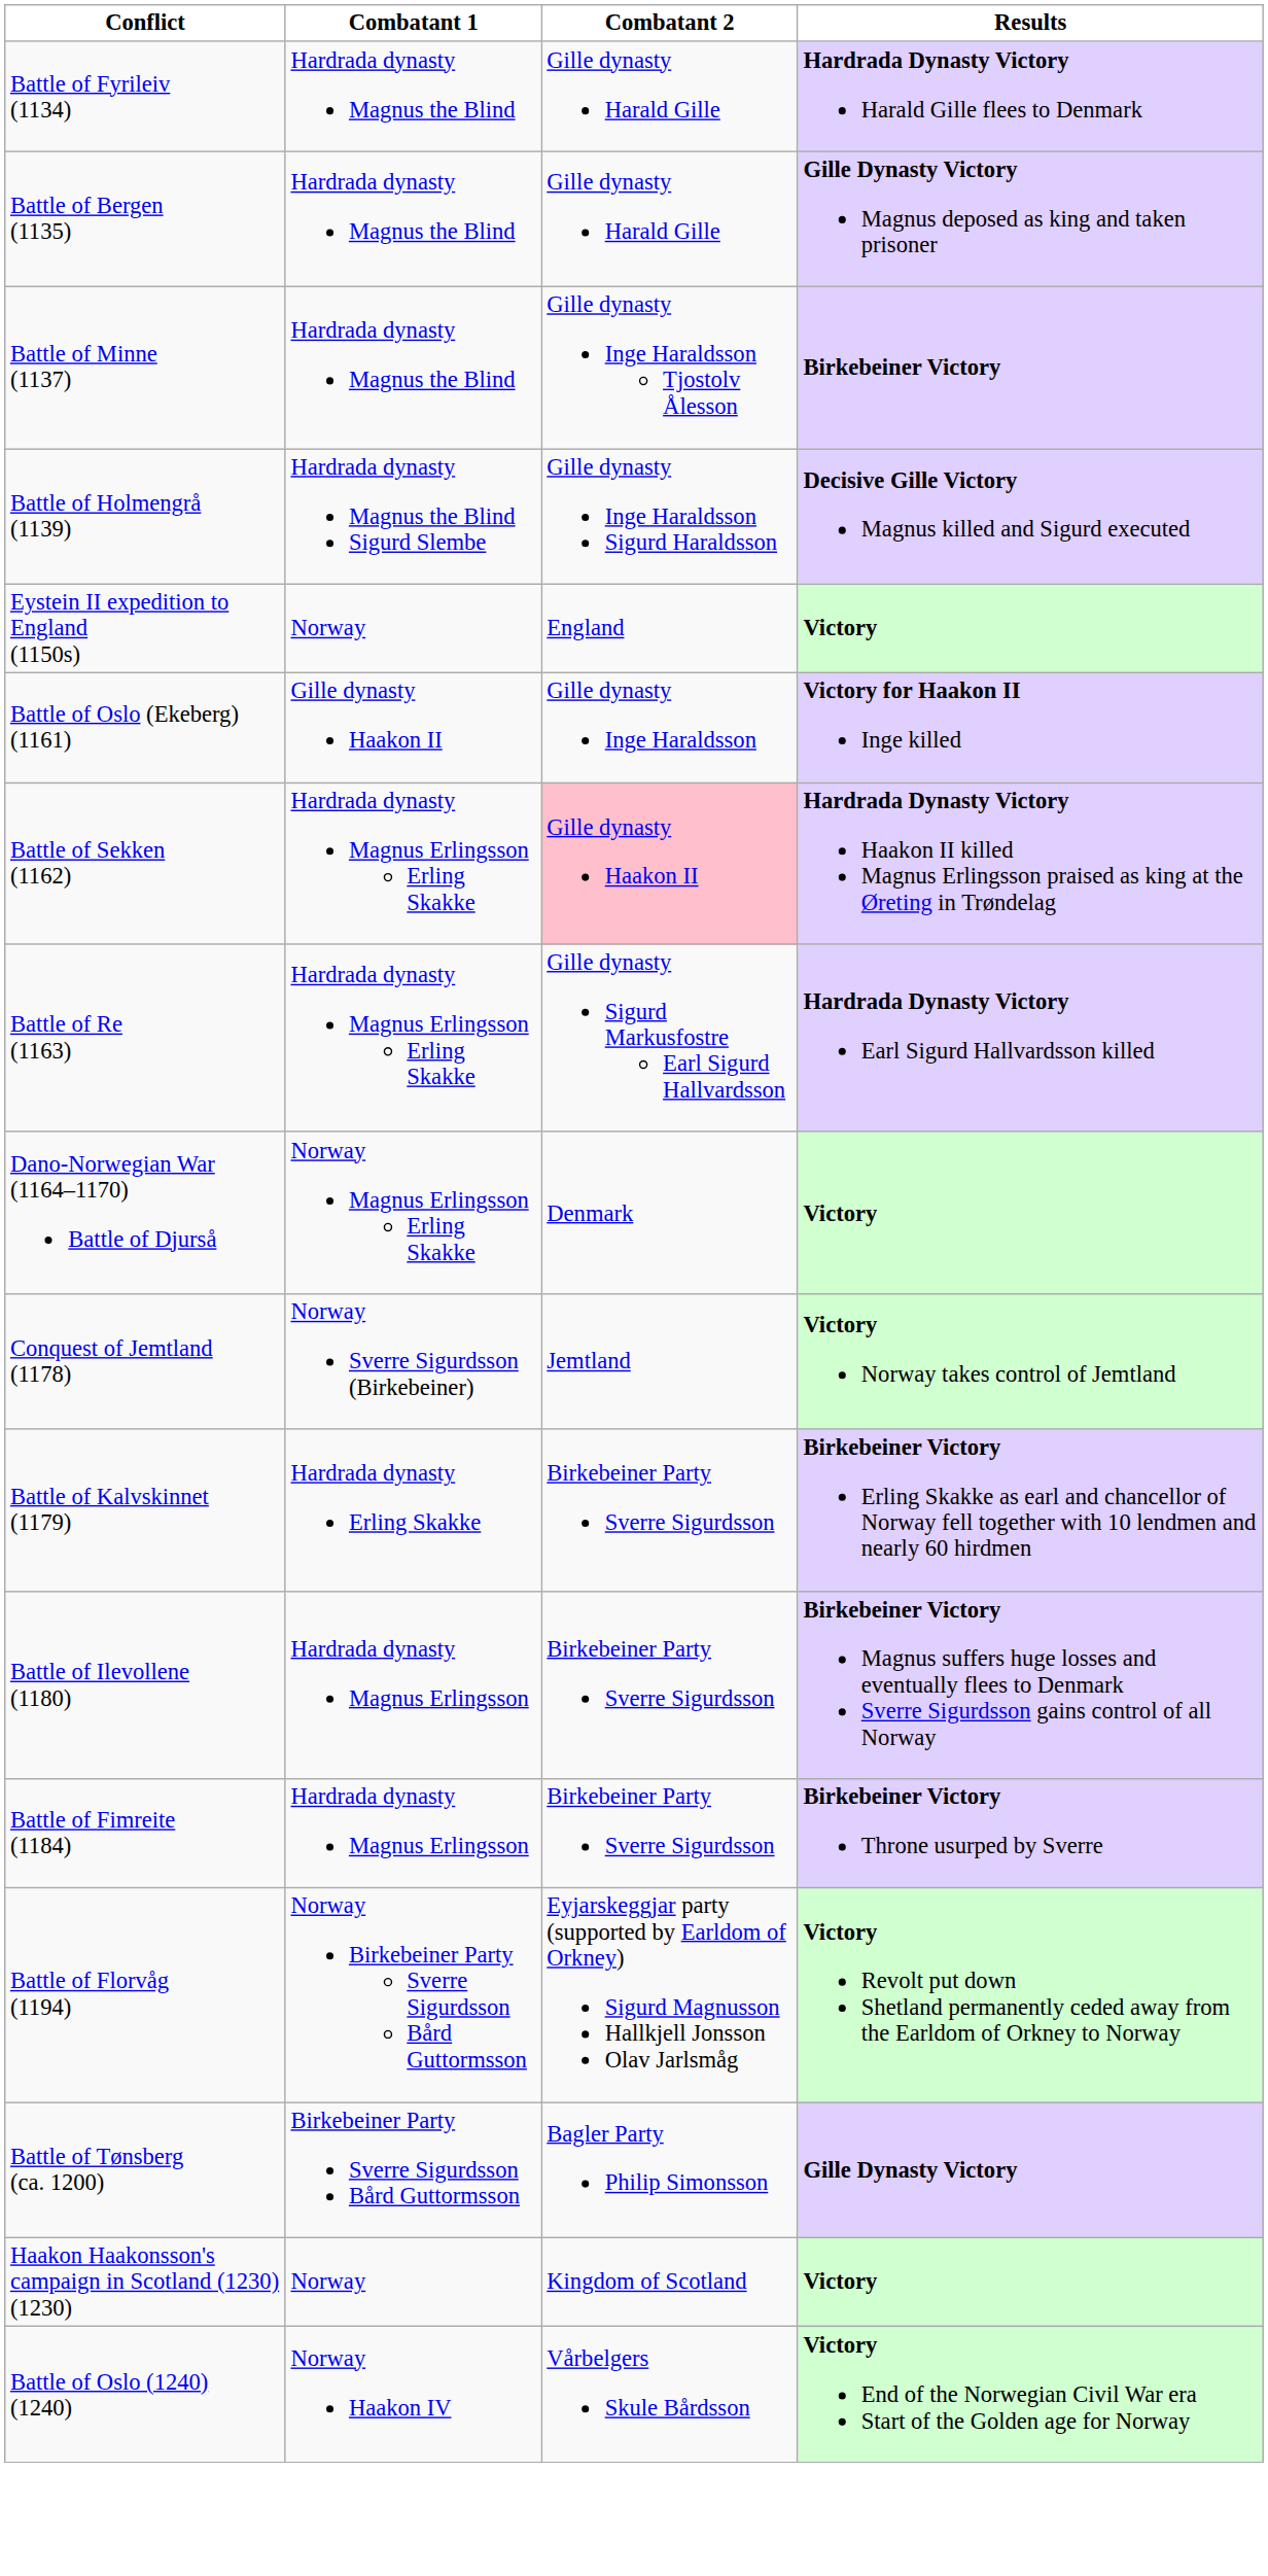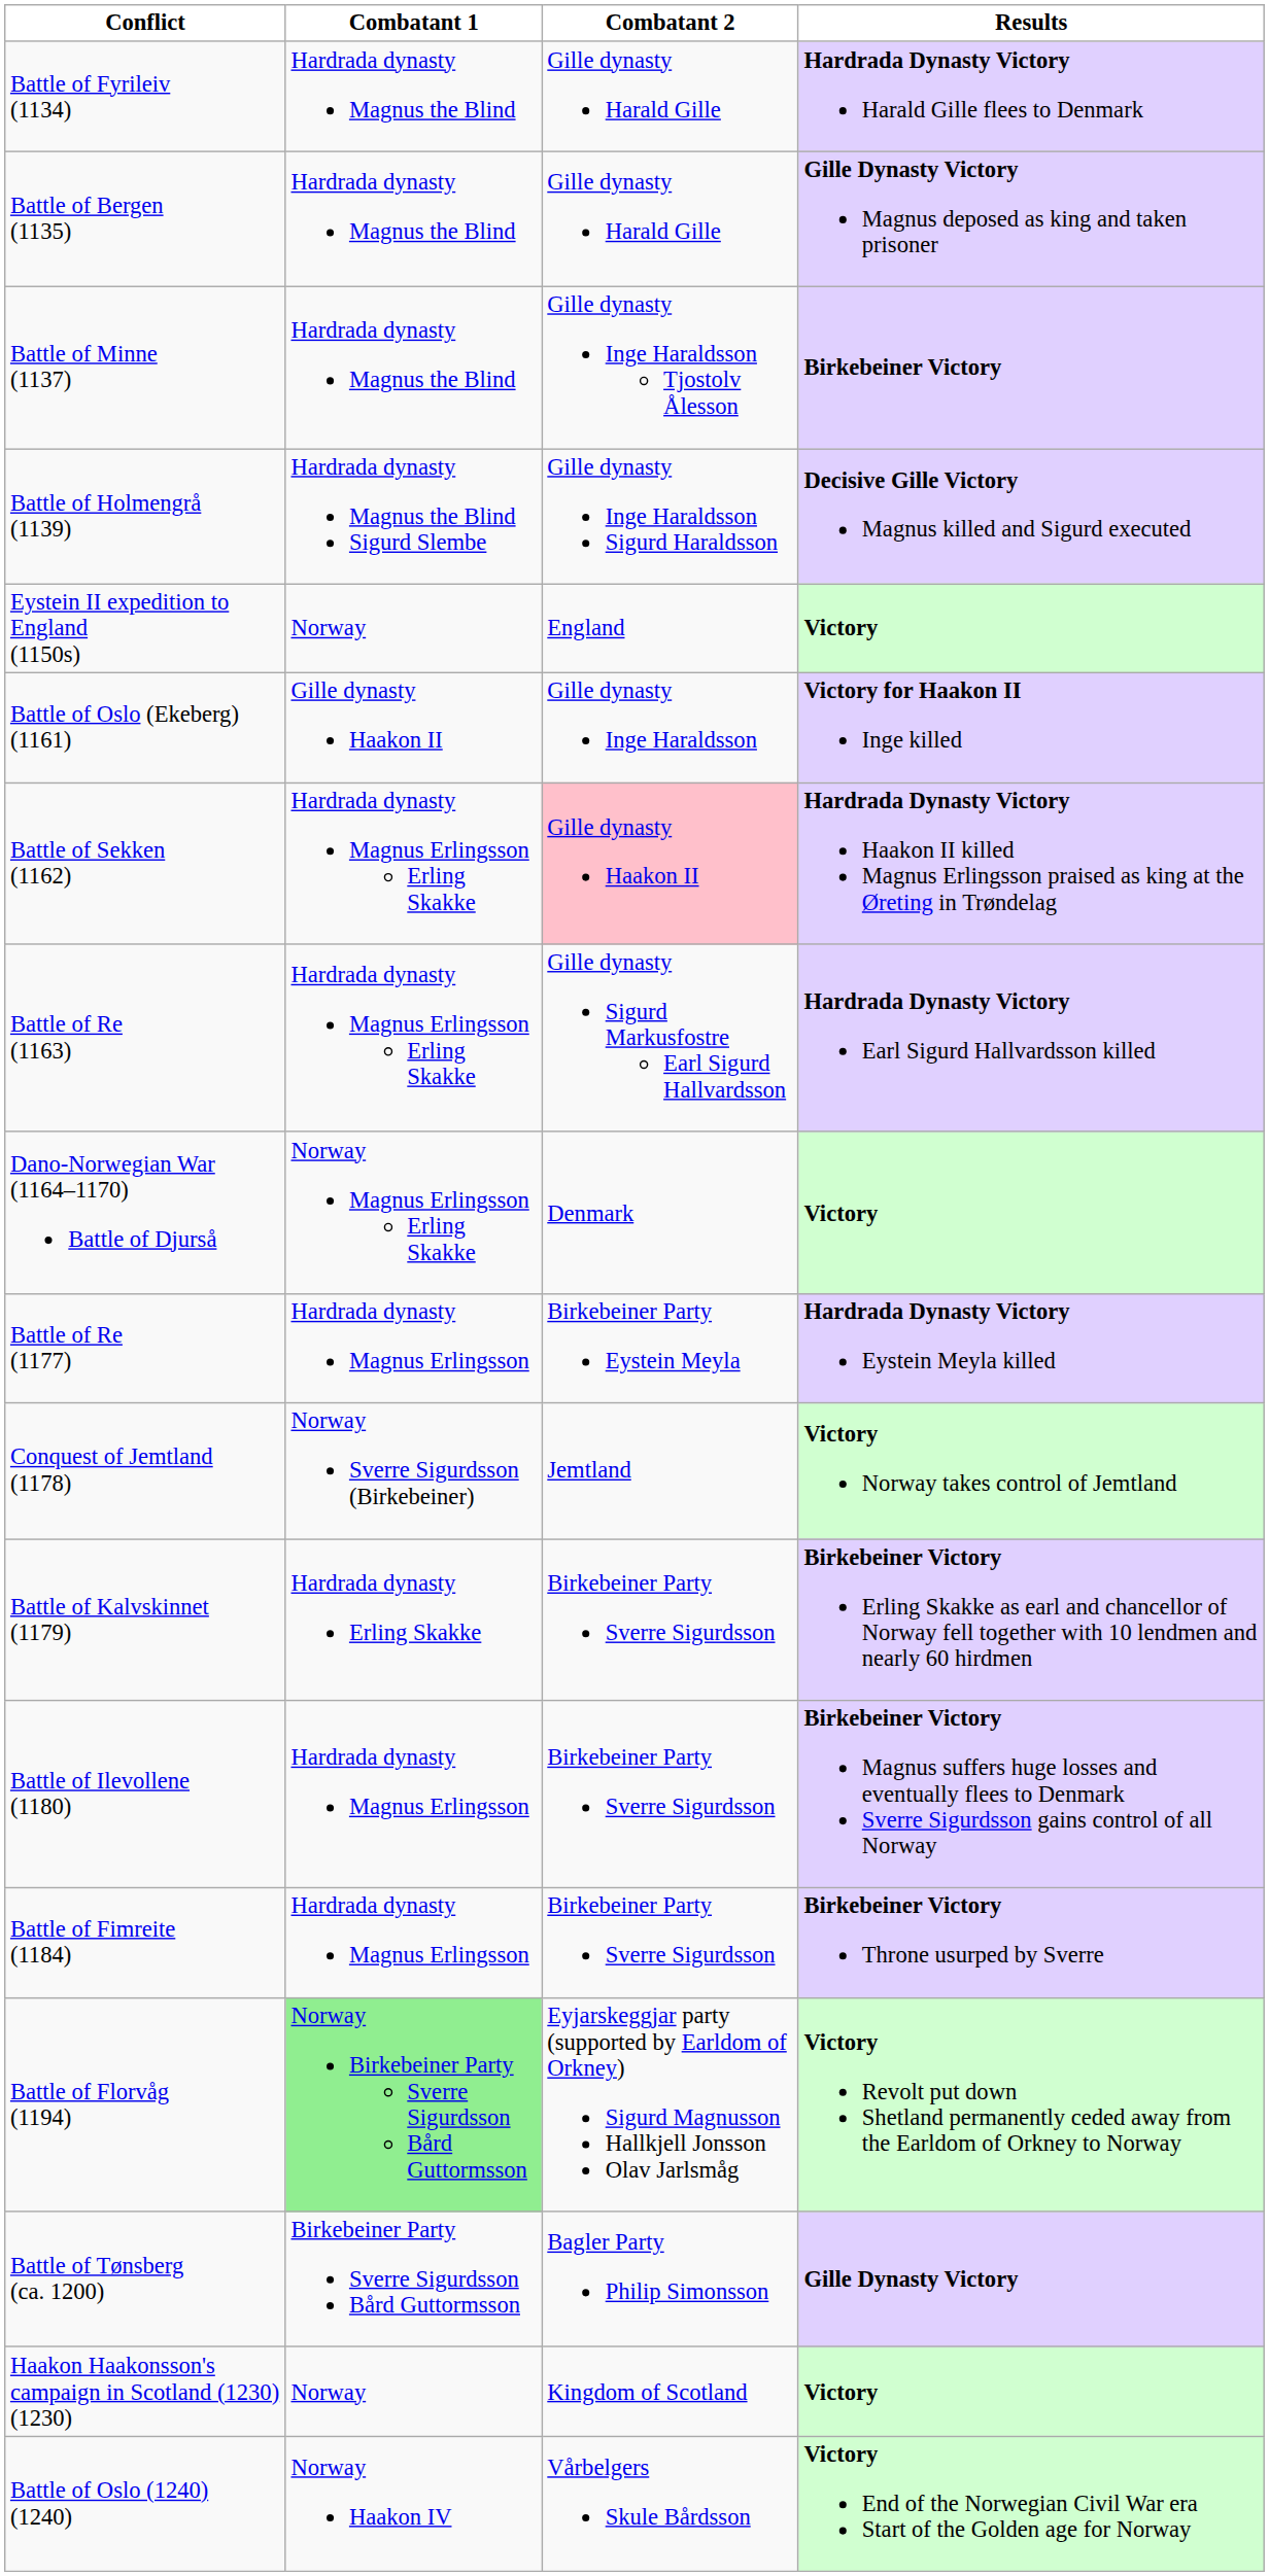 <table class="wikitable">
 <tr>
 <th style="background:white" rowspan="1" width=200px><span>Conflict</span></th>
 <th style="background:white" rowspan="1" width=170px><span>Combatant 1</span></th>
 <th style="background:white" rowspan="1" width=170px><span>Combatant 2</span></th>
 <th style="background:white" rowspan="1" width=340px><span>Results</span></th>
 </tr>
 <tr>
 <td><a href='#'>Battle of Fyrileiv</a><br>(1134)</td>
 <td><a href='#'>Hardrada dynasty</a><br><ul><li><a href='#'>Magnus the Blind</a></li></ul></td>
 <td><a href='#'>Gille dynasty</a><br><ul><li><a href='#'>Harald Gille</a></li></ul></td>
 <td style="background:#E0D0FF"><strong>Hardrada Dynasty Victory</strong><br><ul><li>Harald Gille flees to Denmark</li></ul></td>
 </tr>
 <tr>
 <td><a href='#'>Battle of Bergen</a><br>(1135)</td>
 <td><a href='#'>Hardrada dynasty</a><br><ul><li><a href='#'>Magnus the Blind</a></li></ul></td>
 <td><a href='#'>Gille dynasty</a><br><ul><li><a href='#'>Harald Gille</a></li></ul></td>
 <td style="background:#E0D0FF"><strong>Gille Dynasty Victory</strong><br><ul><li>Magnus deposed as king and taken prisoner</li></ul></td>
 </tr>
 <tr>
 <td><a href='#'>Battle of Minne</a><br>(1137)</td>
 <td><a href='#'>Hardrada dynasty</a><br><ul><li><a href='#'>Magnus the Blind</a></li></ul></td>
 <td><a href='#'>Gille dynasty</a><br><ul><li><a href='#'>Inge Haraldsson</a><ul><li><a href='#'>Tjostolv Ålesson</a></li></ul></li></ul></td>
 <td style="background:#E0D0FF"><strong>Birkebeiner Victory</strong></td>
 </tr>
 <tr>
 <td><a href='#'>Battle of Holmengrå</a><br>(1139)</td>
 <td><a href='#'>Hardrada dynasty</a><br><ul><li><a href='#'>Magnus the Blind</a></li><li><a href='#'>Sigurd Slembe</a></li></ul></td>
 <td><a href='#'>Gille dynasty</a><br><ul><li><a href='#'>Inge Haraldsson</a></li><li><a href='#'>Sigurd Haraldsson</a></li></ul></td>
 <td style="background:#E0D0FF"><strong>Decisive Gille Victory</strong><br><ul><li>Magnus killed and Sigurd executed</li></ul></td>
 </tr>
 <tr>
 <td><a href='#'>Eystein II expedition to England</a> <br>(1150s)</td>
 <td> <a href='#'>Norway</a></td>
 <td> <a href='#'>England</a></td>
 <td style="background:#D0FFD0"><strong>Victory</strong></td>
 </tr>
 <tr>
 <td><a href='#'>Battle of Oslo</a> (Ekeberg)<br>(1161)</td>
 <td><a href='#'>Gille dynasty</a><br><ul><li><a href='#'>Haakon II</a></li></ul></td>
 <td><a href='#'>Gille dynasty</a><br><ul><li><a href='#'>Inge Haraldsson</a></li></ul></td>
 <td style="background:#E0D0FF"><strong>Victory for Haakon II</strong><br><ul><li>Inge killed</li></ul></td>
 </tr>
 <tr>
 <td><a href='#'>Battle of Sekken</a><br>(1162)</td>
 <td><a href='#'>Hardrada dynasty</a><br><ul><li><a href='#'>Magnus Erlingsson</a><ul><li><a href='#'>Erling Skakke</a></li></ul></li></ul></td>
 <td style="background: pink;"><a href='#'>Gille dynasty</a><br><ul><li><a href='#'>Haakon II</a></li></ul></td>
 <td style="background:#E0D0FF"><strong>Hardrada Dynasty Victory</strong><br><ul><li>Haakon II killed</li><li>Magnus Erlingsson praised as king at the <a href='#'>Øreting</a> in Trøndelag</li></ul></td>
 </tr>
 <tr>
 <td><a href='#'>Battle of Re</a><br>(1163)</td>
 <td><a href='#'>Hardrada dynasty</a><br><ul><li><a href='#'>Magnus Erlingsson</a><ul><li><a href='#'>Erling Skakke</a></li></ul></li></ul></td>
 <td><a href='#'>Gille dynasty</a><br><ul><li><a href='#'>Sigurd Markusfostre</a><ul><li><a href='#'>Earl Sigurd Hallvardsson</a></li></ul></li></ul></td>
 <td style="background:#E0D0FF"><strong>Hardrada Dynasty Victory</strong><br><ul><li>Earl Sigurd Hallvardsson killed</li></ul></td>
 </tr>
 <tr>
 <td><a href='#'>Dano-Norwegian War</a><br>(1164–1170)<br><ul><li><a href='#'>Battle of Djurså</a></li></ul></td>
 <td> <a href='#'>Norway</a><br><ul><li><a href='#'>Magnus Erlingsson</a><ul><li><a href='#'>Erling Skakke</a></li></ul></li></ul></td>
 <td> <a href='#'>Denmark</a></td>
 <td style="background:#D0FFD0"><strong>Victory</strong></td>
 </tr>
 <tr>
+<td><a href='#'>Battle of Re</a><br>(1177)</td>
+<td><a href='#'>Hardrada dynasty</a><br><ul><li><a href='#'>Magnus Erlingsson</a></li></ul></td>
+<td><a href='#'>Birkebeiner Party</a><br><ul><li><a href='#'>Eystein Meyla</a></li></ul></td>
+<td style="background:#E0D0FF"><strong>Hardrada Dynasty Victory</strong><br><ul><li>Eystein Meyla killed</li></ul></td>
+</tr>
+<tr>
 <td><a href='#'>Conquest of Jemtland</a><br>(1178)</td>
 <td> <a href='#'>Norway</a><br><ul><li><a href='#'>Sverre Sigurdsson</a> (Birkebeiner)</li></ul></td>
 <td><a href='#'>Jemtland</a></td>
 <td style="background:#D0FFD0"><strong>Victory</strong><br><ul><li>Norway takes control of Jemtland</li></ul></td>
 </tr>
 <tr>
 <td><a href='#'>Battle of Kalvskinnet</a><br>(1179)</td>
 <td><a href='#'>Hardrada dynasty</a><br><ul><li><a href='#'>Erling Skakke</a></li></ul></td>
 <td><a href='#'>Birkebeiner Party</a><br><ul><li><a href='#'>Sverre Sigurdsson</a></li></ul></td>
 <td style="background:#E0D0FF"><strong>Birkebeiner Victory</strong><br><ul><li>Erling Skakke as earl and chancellor of Norway fell together with 10 lendmen and nearly 60 hirdmen</li></ul></td>
 </tr>
 <tr>
 <td><a href='#'>Battle of Ilevollene</a><br>(1180)</td>
 <td><a href='#'>Hardrada dynasty</a><br><ul><li><a href='#'>Magnus Erlingsson</a></li></ul></td>
 <td><a href='#'>Birkebeiner Party</a><br><ul><li><a href='#'>Sverre Sigurdsson</a></li></ul></td>
 <td style="background:#E0D0FF"><strong>Birkebeiner Victory</strong><br><ul><li>Magnus suffers huge losses and eventually flees to Denmark</li><li><a href='#'>Sverre Sigurdsson</a> gains control of all Norway</li></ul></td>
 </tr>
 <tr>
 <td><a href='#'>Battle of Fimreite</a><br>(1184)</td>
 <td><a href='#'>Hardrada dynasty</a><br><ul><li><a href='#'>Magnus Erlingsson</a></li></ul></td>
 <td><a href='#'>Birkebeiner Party</a><br><ul><li><a href='#'>Sverre Sigurdsson</a></li></ul></td>
 <td style="background:#E0D0FF"><strong>Birkebeiner Victory</strong><br><ul><li>Throne usurped by Sverre</li></ul></td>
 </tr>
 <tr>
 <td><a href='#'>Battle of Florvåg</a><br>(1194)</td>
-<td> <a href='#'>Norway</a><br><ul><li><a href='#'>Birkebeiner Party</a><ul><li><a href='#'>Sverre Sigurdsson</a></li><li><a href='#'>Bård Guttormsson</a></li></ul></li></ul></td>
+<td style="background: lightgreen;"> <a href='#'>Norway</a><br><ul><li><a href='#'>Birkebeiner Party</a><ul><li><a href='#'>Sverre Sigurdsson</a></li><li><a href='#'>Bård Guttormsson</a></li></ul></li></ul></td>
 <td><a href='#'>Eyjarskeggjar</a> party (supported by <a href='#'>Earldom of Orkney</a>)<br><ul><li><a href='#'>Sigurd Magnusson</a></li><li>Hallkjell Jonsson</li><li>Olav Jarlsmåg</li></ul></td>
 <td style="background:#D0FFD0"><strong>Victory</strong><br><ul><li>Revolt put down</li><li>Shetland permanently ceded away from the Earldom of Orkney to Norway</li></ul></td>
 </tr>
 <tr>
 <td><a href='#'>Battle of Tønsberg</a><br>(ca. 1200)</td>
 <td><a href='#'>Birkebeiner Party</a><br><ul><li><a href='#'>Sverre Sigurdsson</a></li><li><a href='#'>Bård Guttormsson</a></li></ul></td>
 <td><a href='#'>Bagler Party</a><br><ul><li><a href='#'>Philip Simonsson</a></li></ul></td>
 <td style="background:#E0D0FF"><strong>Gille Dynasty Victory</strong></td>
 </tr>
 <tr>
 <td><a href='#'>Haakon Haakonsson's campaign in Scotland (1230)</a> <br>(1230)</td>
 <td> <a href='#'>Norway</a></td>
 <td><a href='#'>Kingdom of Scotland</a></td>
 <td style="background:#D0FFD0"><strong>Victory</strong></td>
 </tr>
 <tr>
 <td><a href='#'>Battle of Oslo (1240)</a><br>(1240)</td>
 <td> <a href='#'>Norway</a><br><ul><li><a href='#'>Haakon IV</a></li></ul></td>
 <td><a href='#'>Vårbelgers</a><br><ul><li><a href='#'>Skule Bårdsson</a></li></ul></td>
 <td style="background:#D0FFD0"><strong>Victory</strong><br><ul><li>End of the Norwegian Civil War era</li><li>Start of the Golden age for Norway</li></ul></td>
 </tr>
 <tr>
 </tr>
 </table>
